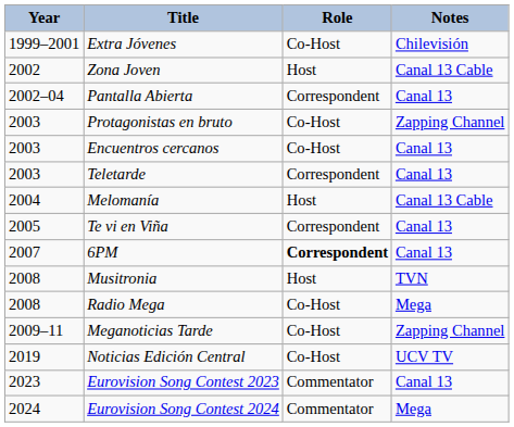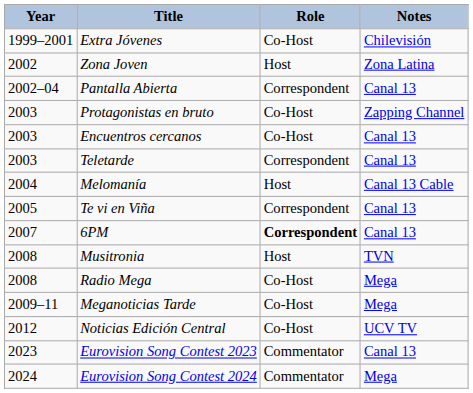 <table class="wikitable" style="font-size:90%;">
 <tr>
 <th style="background:#B0C4DE;">Year</th>
 <th style="background:#B0C4DE;">Title</th>
 <th style="background:#B0C4DE;">Role</th>
 <th style="background:#B0C4DE;">Notes</th>
 </tr>
 <tr>
 <td>1999–2001</td>
 <td><em>Extra Jóvenes</em></td>
 <td>Co-Host</td>
 <td><a href='#'>Chilevisión</a></td>
 </tr>
 <tr>
 <td>2002</td>
 <td><em>Zona Joven</em></td>
 <td>Host</td>
-<td><a href='#'>Canal 13 Cable</a></td>
+<td><a href='#'>Zona Latina</a></td>
 </tr>
 <tr>
 <td>2002–04</td>
 <td><em>Pantalla Abierta</em></td>
 <td>Correspondent</td>
 <td><a href='#'>Canal 13</a></td>
 </tr>
 <tr>
 <td>2003</td>
 <td><em>Protagonistas en bruto</em></td>
 <td>Co-Host</td>
 <td><a href='#'>Zapping Channel</a></td>
 </tr>
 <tr>
 <td>2003</td>
 <td><em>Encuentros cercanos</em></td>
 <td>Co-Host</td>
 <td><a href='#'>Canal 13</a></td>
 </tr>
 <tr>
 <td>2003</td>
 <td><em>Teletarde</em></td>
 <td>Correspondent</td>
 <td><a href='#'>Canal 13</a></td>
 </tr>
 <tr>
 <td>2004</td>
 <td><em>Melomanía</em></td>
 <td>Host</td>
 <td><a href='#'>Canal 13 Cable</a></td>
 </tr>
 <tr>
 <td>2005</td>
 <td><em>Te vi en Viña</em></td>
 <td>Correspondent</td>
 <td><a href='#'>Canal 13</a></td>
 </tr>
 <tr>
 <td>2007</td>
 <td><em>6PM</em></td>
 <td><strong>Correspondent</strong></td>
 <td><a href='#'>Canal 13</a></td>
 </tr>
 <tr>
 <td>2008</td>
 <td><em>Musitronia</em></td>
 <td>Host</td>
 <td><a href='#'>TVN</a></td>
 </tr>
 <tr>
 <td>2008</td>
 <td><em>Radio Mega</em></td>
 <td>Co-Host</td>
 <td><a href='#'>Mega</a></td>
 </tr>
 <tr>
 <td>2009–11</td>
 <td><em>Meganoticias Tarde</em></td>
 <td>Co-Host</td>
-<td><a href='#'>Zapping Channel</a></td>
+<td><a href='#'>Mega</a></td>
 </tr>
 <tr>
-<td>2019</td>
+<td>2012</td>
 <td><em>Noticias Edición Central</em></td>
 <td>Co-Host</td>
 <td><a href='#'>UCV TV</a></td>
 </tr>
 <tr>
 <td>2023</td>
 <td><em><a href='#'>Eurovision Song Contest 2023</a></em></td>
 <td>Commentator</td>
 <td><a href='#'>Canal 13</a></td>
 </tr>
 <tr>
 <td>2024</td>
 <td><em><a href='#'>Eurovision Song Contest 2024</a></em></td>
 <td>Commentator</td>
 <td><a href='#'>Mega</a></td>
 </tr>
 </table>
